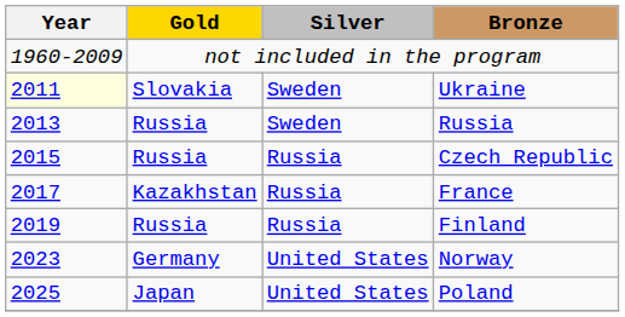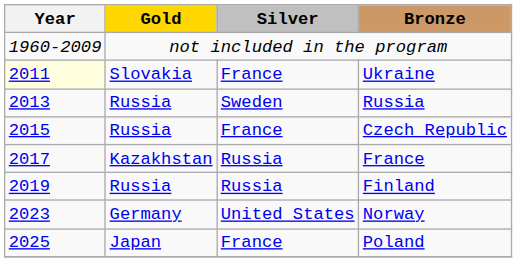 <table class="wikitable">
 <tr>
 <th>Year</th>
 <td align=center bgcolor=gold><strong>Gold</strong></td>
 <td align=center bgcolor=silver><strong>Silver</strong></td>
 <td align=center bgcolor=cc9966><strong>Bronze</strong></td>
 </tr>
 <tr>
 <td><em>1960-2009</em></td>
 <td colspan=3 align=center><em>not included in the program</em></td>
 </tr>
 <tr>
 <td style="background: lightyellow;"><a href='#'>2011</a></td>
 <td> <a href='#'>Slovakia</a></td>
-<td> <a href='#'>Sweden</a></td>
+<td> <a href='#'>France</a></td>
 <td> <a href='#'>Ukraine</a></td>
 </tr>
 <tr>
 <td><a href='#'>2013</a></td>
 <td> <a href='#'>Russia</a></td>
 <td> <a href='#'>Sweden</a></td>
 <td> <a href='#'>Russia</a></td>
 </tr>
 <tr>
 <td><a href='#'>2015</a></td>
 <td> <a href='#'>Russia</a></td>
-<td> <a href='#'>Russia</a></td>
+<td> <a href='#'>France</a></td>
 <td> <a href='#'>Czech Republic</a></td>
 </tr>
 <tr>
 <td><a href='#'>2017</a></td>
 <td> <a href='#'>Kazakhstan</a></td>
 <td> <a href='#'>Russia</a></td>
 <td> <a href='#'>France</a></td>
 </tr>
 <tr>
 <td><a href='#'>2019</a></td>
 <td> <a href='#'>Russia</a></td>
 <td> <a href='#'>Russia</a></td>
 <td> <a href='#'>Finland</a></td>
 </tr>
 <tr>
 <td><a href='#'>2023</a></td>
 <td> <a href='#'>Germany</a></td>
 <td> <a href='#'>United States</a></td>
 <td> <a href='#'>Norway</a></td>
 </tr>
 <tr>
 <td><a href='#'>2025</a></td>
 <td> <a href='#'>Japan</a></td>
-<td> <a href='#'>United States</a></td>
+<td> <a href='#'>France</a></td>
 <td> <a href='#'>Poland</a></td>
 </tr>
 <tr>
 </tr>
 </table>
